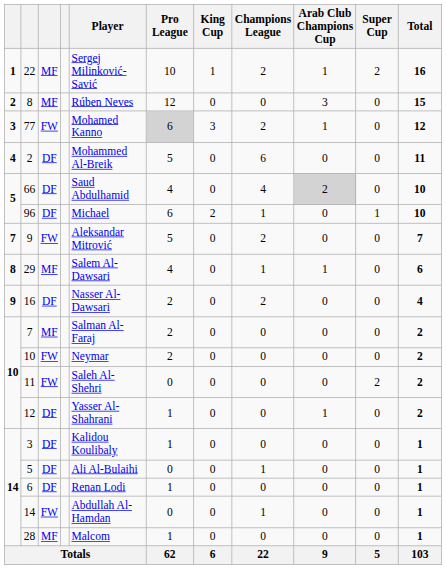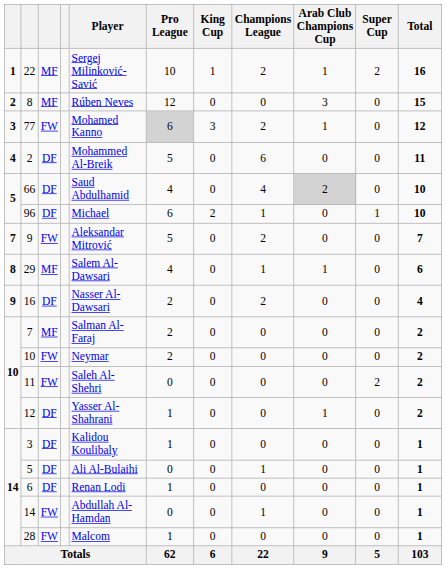 <table class="wikitable" style="text-align:center">
 <tr>
 <th width=15></th>
 <th width=15></th>
 <th width=15></th>
 <th width=15></th>
 <th width=155>Player</th>
 <th width=80>Pro League</th>
 <th width=80>King Cup</th>
 <th width=80>Champions League</th>
 <th width=80>Arab Club Champions Cup</th>
 <th width=80>Super Cup</th>
 <th width=100>Total</th>
 </tr>
 <tr>
 <td><strong>1</strong></td>
 <td>22</td>
 <td><a href='#'>MF</a></td>
 <td></td>
 <td align=left><a href='#'>Sergej Milinković-Savić</a></td>
 <td>10</td>
 <td>1</td>
 <td>2</td>
 <td>1</td>
 <td>2</td>
 <td><strong>16</strong></td>
 </tr>
 <tr>
 <td><strong>2</strong></td>
 <td>8</td>
 <td><a href='#'>MF</a></td>
 <td></td>
 <td align=left><a href='#'>Rúben Neves</a></td>
 <td>12</td>
 <td>0</td>
 <td>0</td>
 <td>3</td>
 <td>0</td>
 <td><strong>15</strong></td>
 </tr>
 <tr>
 <td><strong>3</strong></td>
 <td>77</td>
 <td><a href='#'>FW</a></td>
 <td></td>
 <td align=left><a href='#'>Mohamed Kanno</a></td>
 <td style="background: lightgrey;">6</td>
 <td>3</td>
 <td>2</td>
 <td>1</td>
 <td>0</td>
 <td><strong>12</strong></td>
 </tr>
 <tr>
 <td><strong>4</strong></td>
 <td>2</td>
 <td><a href='#'>DF</a></td>
 <td></td>
 <td align=left><a href='#'>Mohammed Al-Breik</a></td>
 <td>5</td>
 <td>0</td>
 <td>6</td>
 <td>0</td>
 <td>0</td>
 <td><strong>11</strong></td>
 </tr>
 <tr>
 <td rowspan=2><strong>5</strong></td>
 <td>66</td>
 <td><a href='#'>DF</a></td>
 <td></td>
 <td align=left><a href='#'>Saud Abdulhamid</a></td>
 <td>4</td>
 <td>0</td>
 <td>4</td>
 <td style="background: lightgrey;">2</td>
 <td>0</td>
 <td><strong>10</strong></td>
 </tr>
 <tr>
 <td>96</td>
 <td><a href='#'>DF</a></td>
 <td></td>
 <td align=left><a href='#'>Michael</a></td>
 <td>6</td>
 <td>2</td>
 <td>1</td>
 <td>0</td>
 <td>1</td>
 <td><strong>10</strong></td>
 </tr>
 <tr>
 <td><strong>7</strong></td>
 <td>9</td>
 <td><a href='#'>FW</a></td>
 <td></td>
 <td align=left><a href='#'>Aleksandar Mitrović</a></td>
 <td>5</td>
 <td>0</td>
 <td>2</td>
 <td>0</td>
 <td>0</td>
 <td><strong>7</strong></td>
 </tr>
 <tr>
 <td><strong>8</strong></td>
 <td>29</td>
 <td><a href='#'>MF</a></td>
 <td></td>
 <td align=left><a href='#'>Salem Al-Dawsari</a></td>
 <td>4</td>
 <td>0</td>
 <td>1</td>
 <td>1</td>
 <td>0</td>
 <td><strong>6</strong></td>
 </tr>
 <tr>
 <td><strong>9</strong></td>
 <td>16</td>
 <td><a href='#'>DF</a></td>
 <td></td>
 <td align=left><a href='#'>Nasser Al-Dawsari</a></td>
 <td>2</td>
 <td>0</td>
 <td>2</td>
 <td>0</td>
 <td>0</td>
 <td><strong>4</strong></td>
 </tr>
 <tr>
 <td rowspan=4><strong>10</strong></td>
 <td>7</td>
 <td><a href='#'>MF</a></td>
 <td></td>
 <td align=left><a href='#'>Salman Al-Faraj</a></td>
 <td>2</td>
 <td>0</td>
 <td>0</td>
 <td>0</td>
 <td>0</td>
 <td><strong>2</strong></td>
 </tr>
 <tr>
 <td>10</td>
 <td><a href='#'>FW</a></td>
 <td></td>
 <td align=left><a href='#'>Neymar</a></td>
 <td>2</td>
 <td>0</td>
 <td>0</td>
 <td>0</td>
 <td>0</td>
 <td><strong>2</strong></td>
 </tr>
 <tr>
 <td>11</td>
 <td><a href='#'>FW</a></td>
 <td></td>
 <td align=left><a href='#'>Saleh Al-Shehri</a></td>
 <td>0</td>
 <td>0</td>
 <td>0</td>
 <td>0</td>
 <td>2</td>
 <td><strong>2</strong></td>
 </tr>
 <tr>
 <td>12</td>
 <td><a href='#'>DF</a></td>
 <td></td>
 <td align=left><a href='#'>Yasser Al-Shahrani</a></td>
 <td>1</td>
 <td>0</td>
 <td>0</td>
 <td>1</td>
 <td>0</td>
 <td><strong>2</strong></td>
 </tr>
 <tr>
 <td rowspan=5><strong>14</strong></td>
 <td>3</td>
 <td><a href='#'>DF</a></td>
 <td></td>
 <td align=left><a href='#'>Kalidou Koulibaly</a></td>
 <td>1</td>
 <td>0</td>
 <td>0</td>
 <td>0</td>
 <td>0</td>
 <td><strong>1</strong></td>
 </tr>
 <tr>
 <td>5</td>
 <td><a href='#'>DF</a></td>
 <td></td>
 <td align=left><a href='#'>Ali Al-Bulaihi</a></td>
 <td>0</td>
 <td>0</td>
 <td>1</td>
 <td>0</td>
 <td>0</td>
 <td><strong>1</strong></td>
 </tr>
 <tr>
 <td>6</td>
 <td><a href='#'>DF</a></td>
 <td></td>
 <td align=left><a href='#'>Renan Lodi</a></td>
 <td>1</td>
 <td>0</td>
 <td>0</td>
 <td>0</td>
 <td>0</td>
 <td><strong>1</strong></td>
 </tr>
 <tr>
 <td>14</td>
 <td><a href='#'>FW</a></td>
 <td></td>
 <td align=left><a href='#'>Abdullah Al-Hamdan</a></td>
 <td>0</td>
 <td>0</td>
 <td>1</td>
 <td>0</td>
 <td>0</td>
 <td><strong>1</strong></td>
 </tr>
 <tr>
 <td>28</td>
-<td><a href='#'>MF</a></td>
+<td><a href='#'>FW</a></td>
 <td></td>
 <td align=left><a href='#'>Malcom</a></td>
 <td>1</td>
 <td>0</td>
 <td>0</td>
 <td>0</td>
 <td>0</td>
 <td><strong>1</strong></td>
 </tr>
 <tr>
 <th colspan=5>Totals</th>
 <th>62</th>
 <th>6</th>
 <th>22</th>
 <th>9</th>
 <th>5</th>
 <th>103</th>
 </tr>
 </table>
